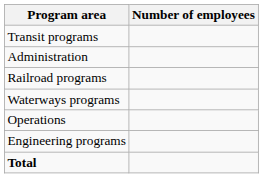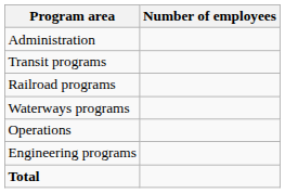 <table border="1" cellspacing="0" cellpadding="5" style="border-collapse:collapse;" class="wikitable">
 <tr>
 <th>Program area</th>
 <th>Number of employees</th>
 </tr>
 <tr>
-<td>Transit programs</td>
+<td>Administration</td>
 <td></td>
 </tr>
 <tr>
-<td>Administration</td>
+<td>Transit programs</td>
 <td></td>
 </tr>
 <tr>
 <td>Railroad programs</td>
 <td></td>
 </tr>
 <tr>
 <td>Waterways programs</td>
 <td></td>
 </tr>
 <tr>
 <td>Operations</td>
 <td></td>
 </tr>
 <tr>
 <td>Engineering programs</td>
 <td></td>
 </tr>
 <tr>
 <td><strong>Total</strong></td>
 <td></td>
 </tr>
 </table>
